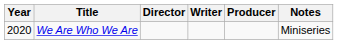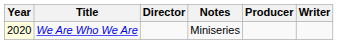 <table class="wikitable">
 <tr>
 <th>Year</th>
 <th>Title</th>
 <th>Director</th>
+<th>Notes</th>
+<th>Producer</th>
 <th>Writer</th>
-<th>Producer</th>
-<th>Notes</th>
 </tr>
 <tr>
-<td>2020</td>
+<td style="background: lightyellow;">2020</td>
 <td><em><a href='#'>We Are Who We Are</a></em></td>
 <td></td>
+<td>Miniseries</td>
 <td></td>
 <td></td>
-<td>Miniseries</td>
 </tr>
 </table>
